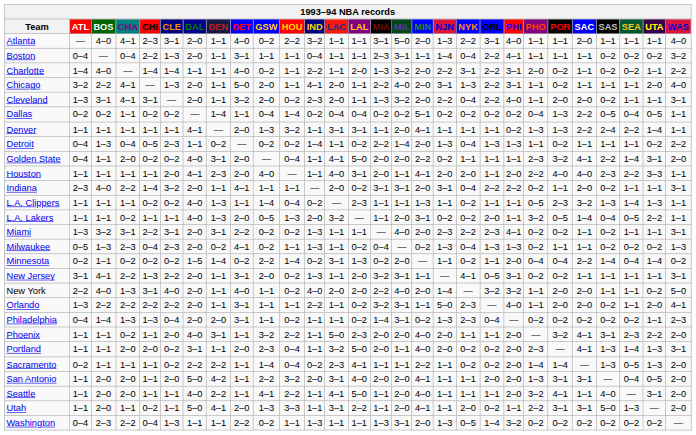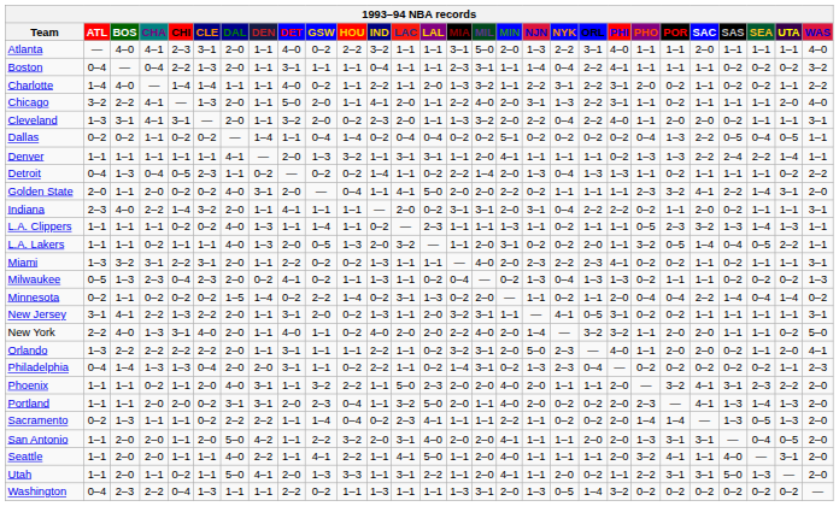 <table class="wikitable" style="font-size:95%; text-align:center;">
 <tr>
 <th colspan=28>1993–94 NBA records</th>
 </tr>
 <tr>
 <th width=100>Team</th>
 <th style="background:#FF0000;color:#FFFFFF;width=35">ATL</th>
 <th style="background:#006400;color:#FFFFFF;width=35">BOS</th>
 <th style="background:#008080;color:#800080;width=35">CHA</th>
 <th style="background:#FF0000;color:#000000;width=35">CHI</th>
 <th style="background:#000080;color:#FF8C00;width=35">CLE</th>
 <th style="background:#00008B;color:#008000;width=35">DAL</th>
 <th style="background:#141A44;color:#BC2224;width=35">DEN</th>
 <th style="background:#0000FF;color:#FF0000;width=35">DET</th>
 <th style="background:#0000FF;color:#FFD700;width=35">GSW</th>
 <th style="background:#FF0000;color:#FFD700;width=35">HOU</th>
 <th style="background:#000080;color:#FFD700;width=35">IND</th>
 <th style="background:#F9160D;color:#1A2E8B;width=35">LAC</th>
 <th style="background:#800080;color:#FFD700;width=35">LAL</th>
 <th style="background:#000000;color:#8B0000;width=35">MIA</th>
 <th style="background:#00471B;color:#5C378A;width=35">MIL</th>
 <th style="background:#0000FF;color:#228B22;width=35">MIN</th>
 <th style="background:#DC143C;color:#0000CD;width=35">NJN</th>
 <th style="background:#0000FF;color:#FF8C00;width=35">NYK</th>
 <th style="background:#0000FF;color:#000000;width=35">ORL</th>
 <th style="background:#FF0000;color:#0000FF;width=35">PHI</th>
 <th style="background:#800080;color:#FF4500;width=35">PHO</th>
 <th style="background:#000000;color:#FF0000;width=35">POR</th>
 <th style="background:#0000FF;color:#FFFFFF;width=35">SAC</th>
 <th style="background:#000000;color:#C0C0C0;width=35">SAS</th>
 <th style="background:#005831;color:#FFC322;width=35">SEA</th>
 <th style="background:#36004A;color:#FFFF00;width=35">UTA</th>
 <th style="background:#DC143C;color:#0000CD;width=35">WAS</th>
 </tr>
 <tr>
 <td style="text-align:left;"><a href='#'>Atlanta</a></td>
 <td>—</td>
 <td>4–0</td>
 <td>4–1</td>
 <td>2–3</td>
 <td>3–1</td>
 <td>2–0</td>
 <td>1–1</td>
 <td>4–0</td>
 <td>0–2</td>
 <td>2–2</td>
 <td>3–2</td>
 <td>1–1</td>
 <td>1–1</td>
 <td>3–1</td>
 <td>5–0</td>
 <td>2–0</td>
 <td>1–3</td>
 <td>2–2</td>
 <td>3–1</td>
 <td>4–0</td>
 <td>1–1</td>
 <td>1–1</td>
 <td>2–0</td>
 <td>1–1</td>
 <td>1–1</td>
 <td>1–1</td>
 <td>4–0</td>
 </tr>
 <tr>
 <td style="text-align:left;"><a href='#'>Boston</a></td>
 <td>0–4</td>
 <td>—</td>
 <td>0–4</td>
 <td>2–2</td>
 <td>1–3</td>
 <td>2–0</td>
 <td>1–1</td>
 <td>3–1</td>
 <td>1–1</td>
 <td>1–1</td>
 <td>0–4</td>
 <td>1–1</td>
 <td>1–1</td>
 <td>2–3</td>
 <td>3–1</td>
 <td>1–1</td>
 <td>1–4</td>
 <td>0–4</td>
 <td>2–2</td>
 <td>4–1</td>
 <td>1–1</td>
 <td>1–1</td>
 <td>1–1</td>
 <td>0–2</td>
 <td>0–2</td>
 <td>0–2</td>
 <td>3–2</td>
 </tr>
 <tr>
 <td style="text-align:left;"><a href='#'>Charlotte</a></td>
 <td>1–4</td>
 <td>4–0</td>
 <td>—</td>
 <td>1–4</td>
 <td>1–4</td>
 <td>1–1</td>
 <td>1–1</td>
 <td>4–0</td>
 <td>0–2</td>
 <td>1–1</td>
 <td>2–2</td>
 <td>1–1</td>
 <td>2–0</td>
 <td>1–3</td>
 <td>3–2</td>
-<td>2–0</td>
+<td>1–1</td>
 <td>2–2</td>
 <td>3–1</td>
 <td>2–2</td>
 <td>3–1</td>
 <td>2–0</td>
 <td>0–2</td>
 <td>1–1</td>
 <td>0–2</td>
 <td>0–2</td>
 <td>1–1</td>
 <td>2–2</td>
 </tr>
 <tr>
 <td style="text-align:left;"><a href='#'>Chicago</a></td>
 <td>3–2</td>
 <td>2–2</td>
 <td>4–1</td>
 <td>—</td>
 <td>1–3</td>
 <td>2–0</td>
 <td>1–1</td>
 <td>5–0</td>
 <td>2–0</td>
 <td>1–1</td>
 <td>4–1</td>
 <td>2–0</td>
 <td>1–1</td>
 <td>2–2</td>
 <td>4–0</td>
 <td>2–0</td>
 <td>3–1</td>
 <td>1–3</td>
 <td>2–2</td>
 <td>3–1</td>
 <td>1–1</td>
 <td>0–2</td>
 <td>1–1</td>
 <td>1–1</td>
 <td>1–1</td>
 <td>2–0</td>
 <td>4–0</td>
 </tr>
 <tr>
 <td style="text-align:left;"><a href='#'>Cleveland</a></td>
 <td>1–3</td>
 <td>3–1</td>
 <td>4–1</td>
 <td>3–1</td>
 <td>—</td>
 <td>2–0</td>
 <td>1–1</td>
 <td>3–2</td>
 <td>2–0</td>
 <td>0–2</td>
 <td>2–3</td>
 <td>2–0</td>
 <td>1–1</td>
 <td>1–3</td>
 <td>3–2</td>
 <td>2–0</td>
 <td>2–2</td>
 <td>0–4</td>
 <td>2–2</td>
 <td>4–0</td>
 <td>1–1</td>
 <td>2–0</td>
 <td>2–0</td>
 <td>0–2</td>
 <td>1–1</td>
 <td>1–1</td>
 <td>3–1</td>
 </tr>
 <tr>
 <td style="text-align:left;"><a href='#'>Dallas</a></td>
 <td>0–2</td>
 <td>0–2</td>
 <td>1–1</td>
 <td>0–2</td>
 <td>0–2</td>
 <td>—</td>
 <td>1–4</td>
 <td>1–1</td>
 <td>0–4</td>
 <td>1–4</td>
 <td>0–2</td>
 <td>0–4</td>
 <td>0–4</td>
 <td>0–2</td>
 <td>0–2</td>
 <td>5–1</td>
 <td>0–2</td>
 <td>0–2</td>
 <td>0–2</td>
 <td>0–2</td>
 <td>0–4</td>
 <td>1–3</td>
 <td>2–2</td>
 <td>0–5</td>
 <td>0–4</td>
 <td>0–5</td>
 <td>1–1</td>
 </tr>
 <tr>
 <td style="text-align:left;"><a href='#'>Denver</a></td>
 <td>1–1</td>
 <td>1–1</td>
 <td>1–1</td>
 <td>1–1</td>
 <td>1–1</td>
 <td>4–1</td>
 <td>—</td>
 <td>2–0</td>
 <td>1–3</td>
 <td>3–2</td>
 <td>1–1</td>
 <td>3–1</td>
 <td>3–1</td>
 <td>1–1</td>
 <td>2–0</td>
 <td>4–1</td>
 <td>1–1</td>
 <td>1–1</td>
 <td>1–1</td>
 <td>0–2</td>
 <td>1–3</td>
 <td>1–3</td>
 <td>2–2</td>
 <td>2–4</td>
 <td>2–2</td>
 <td>1–4</td>
 <td>1–1</td>
 </tr>
 <tr>
 <td style="text-align:left;"><a href='#'>Detroit</a></td>
 <td>0–4</td>
 <td>1–3</td>
 <td>0–4</td>
 <td>0–5</td>
 <td>2–3</td>
 <td>1–1</td>
 <td>0–2</td>
 <td>—</td>
 <td>0–2</td>
 <td>0–2</td>
 <td>1–4</td>
 <td>1–1</td>
 <td>0–2</td>
 <td>2–2</td>
 <td>1–4</td>
 <td>2–0</td>
 <td>1–3</td>
 <td>0–4</td>
 <td>1–3</td>
 <td>1–3</td>
 <td>1–1</td>
 <td>0–2</td>
 <td>1–1</td>
 <td>1–1</td>
 <td>1–1</td>
 <td>0–2</td>
 <td>2–2</td>
 </tr>
 <tr>
 <td style="text-align:left;"><a href='#'>Golden State</a></td>
-<td>0–4</td>
+<td>2–0</td>
 <td>1–1</td>
 <td>2–0</td>
 <td>0–2</td>
 <td>0–2</td>
 <td>4–0</td>
 <td>3–1</td>
 <td>2–0</td>
 <td>—</td>
 <td>0–4</td>
 <td>1–1</td>
 <td>4–1</td>
 <td>5–0</td>
 <td>2–0</td>
 <td>2–0</td>
 <td>2–2</td>
 <td>0–2</td>
 <td>1–1</td>
 <td>1–1</td>
 <td>1–1</td>
 <td>2–3</td>
 <td>3–2</td>
 <td>4–1</td>
 <td>2–2</td>
 <td>1–4</td>
 <td>3–1</td>
 <td>2–0</td>
-</tr>
-<tr>
-<td style="text-align:left;"><a href='#'>Houston</a></td>
-<td>1–1</td>
-<td>1–1</td>
-<td>1–1</td>
-<td>1–1</td>
-<td>2–0</td>
-<td>4–1</td>
-<td>2–3</td>
-<td>2–0</td>
-<td>4–0</td>
-<td>—</td>
-<td>1–1</td>
-<td>4–0</td>
-<td>3–1</td>
-<td>2–0</td>
-<td>1–1</td>
-<td>4–1</td>
-<td>2–0</td>
-<td>2–0</td>
-<td>1–1</td>
-<td>2–0</td>
-<td>2–2</td>
-<td>4–0</td>
-<td>4–0</td>
-<td>2–3</td>
-<td>2–2</td>
-<td>3–3</td>
-<td>1–1</td>
 </tr>
 <tr>
 <td style="text-align:left;"><a href='#'>Indiana</a></td>
 <td>2–3</td>
 <td>4–0</td>
 <td>2–2</td>
 <td>1–4</td>
 <td>3–2</td>
 <td>2–0</td>
 <td>1–1</td>
 <td>4–1</td>
 <td>1–1</td>
 <td>1–1</td>
 <td>—</td>
 <td>2–0</td>
 <td>0–2</td>
 <td>3–1</td>
 <td>3–1</td>
 <td>2–0</td>
 <td>3–1</td>
 <td>0–4</td>
 <td>2–2</td>
 <td>2–2</td>
 <td>0–2</td>
 <td>1–1</td>
 <td>2–0</td>
 <td>0–2</td>
 <td>1–1</td>
 <td>1–1</td>
 <td>3–1</td>
 </tr>
 <tr>
 <td style="text-align:left;"><a href='#'>L.A. Clippers</a></td>
 <td>1–1</td>
 <td>1–1</td>
 <td>1–1</td>
 <td>0–2</td>
 <td>0–2</td>
 <td>4–0</td>
 <td>1–3</td>
 <td>1–1</td>
 <td>1–4</td>
-<td>0–4</td>
+<td>1–1</td>
 <td>0–2</td>
 <td>—</td>
 <td>2–3</td>
 <td>1–1</td>
 <td>1–1</td>
 <td>1–3</td>
 <td>1–1</td>
 <td>0–2</td>
 <td>1–1</td>
 <td>1–1</td>
 <td>0–5</td>
 <td>2–3</td>
 <td>3–2</td>
 <td>1–3</td>
 <td>1–4</td>
 <td>1–3</td>
 <td>1–1</td>
 </tr>
 <tr>
 <td style="text-align:left;"><a href='#'>L.A. Lakers</a></td>
 <td>1–1</td>
 <td>1–1</td>
 <td>0–2</td>
 <td>1–1</td>
 <td>1–1</td>
 <td>4–0</td>
 <td>1–3</td>
 <td>2–0</td>
 <td>0–5</td>
 <td>1–3</td>
 <td>2–0</td>
 <td>3–2</td>
 <td>—</td>
 <td>1–1</td>
 <td>2–0</td>
 <td>3–1</td>
 <td>0–2</td>
 <td>0–2</td>
 <td>2–0</td>
 <td>1–1</td>
 <td>3–2</td>
 <td>0–5</td>
 <td>1–4</td>
 <td>0–4</td>
 <td>0–5</td>
 <td>2–2</td>
 <td>1–1</td>
 </tr>
 <tr>
 <td style="text-align:left;"><a href='#'>Miami</a></td>
 <td>1–3</td>
 <td>3–2</td>
 <td>3–1</td>
 <td>2–2</td>
 <td>3–1</td>
 <td>2–0</td>
-<td>3–1</td>
+<td>1–1</td>
 <td>2–2</td>
 <td>0–2</td>
 <td>0–2</td>
 <td>1–3</td>
 <td>1–1</td>
 <td>1–1</td>
 <td>—</td>
 <td>4–0</td>
 <td>2–0</td>
 <td>2–3</td>
 <td>2–2</td>
 <td>2–3</td>
 <td>4–1</td>
 <td>0–2</td>
 <td>0–2</td>
 <td>1–1</td>
 <td>0–2</td>
 <td>1–1</td>
 <td>1–1</td>
 <td>3–1</td>
 </tr>
 <tr>
 <td style="text-align:left;"><a href='#'>Milwaukee</a></td>
 <td>0–5</td>
 <td>1–3</td>
 <td>2–3</td>
 <td>0–4</td>
 <td>2–3</td>
 <td>2–0</td>
 <td>0–2</td>
 <td>4–1</td>
 <td>0–2</td>
 <td>1–1</td>
 <td>1–3</td>
 <td>1–1</td>
 <td>0–2</td>
 <td>0–4</td>
 <td>—</td>
 <td>0–2</td>
 <td>1–3</td>
 <td>0–4</td>
 <td>1–3</td>
 <td>1–3</td>
 <td>0–2</td>
 <td>1–1</td>
 <td>1–1</td>
 <td>0–2</td>
 <td>0–2</td>
 <td>0–2</td>
 <td>1–3</td>
 </tr>
 <tr>
 <td style="text-align:left;"><a href='#'>Minnesota</a></td>
 <td>0–2</td>
 <td>1–1</td>
 <td>0–2</td>
 <td>0–2</td>
 <td>0–2</td>
 <td>1–5</td>
 <td>1–4</td>
 <td>0–2</td>
 <td>2–2</td>
 <td>1–4</td>
 <td>0–2</td>
 <td>3–1</td>
 <td>1–3</td>
 <td>0–2</td>
 <td>2–0</td>
 <td>—</td>
 <td>1–1</td>
 <td>0–2</td>
 <td>1–1</td>
 <td>2–0</td>
 <td>0–4</td>
 <td>0–4</td>
 <td>2–2</td>
 <td>1–4</td>
 <td>0–4</td>
 <td>1–4</td>
 <td>0–2</td>
 </tr>
 <tr>
 <td style="text-align:left;"><a href='#'>New Jersey</a></td>
 <td>3–1</td>
 <td>4–1</td>
 <td>2–2</td>
 <td>1–3</td>
 <td>2–2</td>
 <td>2–0</td>
 <td>1–1</td>
 <td>3–1</td>
 <td>2–0</td>
 <td>0–2</td>
 <td>1–3</td>
 <td>1–1</td>
 <td>2–0</td>
 <td>3–2</td>
 <td>3–1</td>
 <td>1–1</td>
 <td>—</td>
 <td>4–1</td>
 <td>0–5</td>
 <td>3–1</td>
 <td>0–2</td>
 <td>0–2</td>
 <td>1–1</td>
 <td>1–1</td>
 <td>1–1</td>
 <td>1–1</td>
 <td>3–1</td>
 </tr>
 <tr>
 <td style="text-align:left;">New York</td>
 <td>2–2</td>
 <td>4–0</td>
 <td>1–3</td>
 <td>3–1</td>
 <td>4–0</td>
 <td>2–0</td>
 <td>1–1</td>
 <td>4–0</td>
 <td>1–1</td>
 <td>0–2</td>
 <td>4–0</td>
 <td>2–0</td>
 <td>2–0</td>
 <td>2–2</td>
 <td>4–0</td>
 <td>2–0</td>
 <td>1–4</td>
 <td>—</td>
 <td>3–2</td>
 <td>3–2</td>
 <td>1–1</td>
 <td>2–0</td>
 <td>2–0</td>
 <td>1–1</td>
 <td>1–1</td>
 <td>0–2</td>
 <td>5–0</td>
 </tr>
 <tr>
 <td style="text-align:left;"><a href='#'>Orlando</a></td>
 <td>1–3</td>
 <td>2–2</td>
 <td>2–2</td>
 <td>2–2</td>
 <td>2–2</td>
 <td>2–0</td>
 <td>1–1</td>
 <td>3–1</td>
 <td>1–1</td>
 <td>1–1</td>
 <td>2–2</td>
 <td>1–1</td>
 <td>0–2</td>
 <td>3–2</td>
 <td>3–1</td>
-<td>1–1</td>
+<td>2–0</td>
 <td>5–0</td>
 <td>2–3</td>
 <td>—</td>
 <td>4–0</td>
 <td>1–1</td>
 <td>2–0</td>
 <td>2–0</td>
 <td>0–2</td>
 <td>1–1</td>
 <td>2–0</td>
 <td>4–1</td>
 </tr>
 <tr>
 <td style="text-align:left;"><a href='#'>Philadelphia</a></td>
 <td>0–4</td>
 <td>1–4</td>
 <td>1–3</td>
 <td>1–3</td>
 <td>0–4</td>
 <td>2–0</td>
 <td>2–0</td>
 <td>3–1</td>
 <td>1–1</td>
 <td>0–2</td>
-<td>1–1</td>
+<td>2–2</td>
 <td>1–1</td>
 <td>0–2</td>
 <td>1–4</td>
 <td>3–1</td>
 <td>0–2</td>
 <td>1–3</td>
 <td>2–3</td>
 <td>0–4</td>
 <td>—</td>
 <td>0–2</td>
 <td>0–2</td>
 <td>0–2</td>
 <td>0–2</td>
 <td>0–2</td>
 <td>1–1</td>
 <td>2–3</td>
 </tr>
 <tr>
 <td style="text-align:left;"><a href='#'>Phoenix</a></td>
 <td>1–1</td>
 <td>1–1</td>
 <td>0–2</td>
 <td>1–1</td>
 <td>2–0</td>
 <td>4–0</td>
 <td>3–1</td>
 <td>1–1</td>
 <td>3–2</td>
 <td>2–2</td>
 <td>1–1</td>
 <td>5–0</td>
 <td>2–3</td>
 <td>2–0</td>
 <td>2–0</td>
 <td>4–0</td>
 <td>2–0</td>
 <td>1–1</td>
 <td>1–1</td>
 <td>2–0</td>
 <td>—</td>
 <td>3–2</td>
 <td>4–1</td>
 <td>3–1</td>
 <td>2–3</td>
 <td>2–2</td>
 <td>2–0</td>
 </tr>
 <tr>
 <td style="text-align:left;"><a href='#'>Portland</a></td>
 <td>1–1</td>
 <td>1–1</td>
 <td>2–0</td>
 <td>2–0</td>
 <td>0–2</td>
 <td>3–1</td>
-<td>1–1</td>
+<td>3–1</td>
 <td>2–0</td>
 <td>2–3</td>
 <td>0–4</td>
 <td>1–1</td>
 <td>3–2</td>
 <td>5–0</td>
 <td>2–0</td>
 <td>1–1</td>
 <td>4–0</td>
 <td>2–0</td>
 <td>0–2</td>
 <td>0–2</td>
 <td>2–0</td>
 <td>2–3</td>
 <td>—</td>
 <td>4–1</td>
 <td>1–3</td>
 <td>1–4</td>
 <td>1–3</td>
-<td>3–1</td>
+<td>2–0</td>
 </tr>
 <tr>
 <td style="text-align:left;"><a href='#'>Sacramento</a></td>
 <td>0–2</td>
-<td>1–1</td>
+<td>1–3</td>
 <td>1–1</td>
 <td>1–1</td>
 <td>0–2</td>
 <td>2–2</td>
 <td>2–2</td>
 <td>1–1</td>
 <td>1–4</td>
 <td>0–4</td>
 <td>0–2</td>
 <td>2–3</td>
 <td>4–1</td>
 <td>1–1</td>
 <td>1–1</td>
 <td>2–2</td>
 <td>1–1</td>
 <td>0–2</td>
 <td>0–2</td>
 <td>2–0</td>
 <td>1–4</td>
 <td>1–4</td>
 <td>—</td>
 <td>1–3</td>
 <td>0–5</td>
 <td>1–3</td>
 <td>2–0</td>
 </tr>
 <tr>
 <td style="text-align:left;"><a href='#'>San Antonio</a></td>
 <td>1–1</td>
 <td>2–0</td>
 <td>2–0</td>
 <td>1–1</td>
 <td>2–0</td>
 <td>5–0</td>
 <td>4–2</td>
 <td>1–1</td>
 <td>2–2</td>
 <td>3–2</td>
 <td>2–0</td>
 <td>3–1</td>
 <td>4–0</td>
 <td>2–0</td>
 <td>2–0</td>
 <td>4–1</td>
 <td>1–1</td>
 <td>1–1</td>
 <td>2–0</td>
 <td>2–0</td>
 <td>1–3</td>
 <td>3–1</td>
 <td>3–1</td>
 <td>—</td>
 <td>0–4</td>
 <td>0–5</td>
 <td>2–0</td>
 </tr>
 <tr>
 <td style="text-align:left;"><a href='#'>Seattle</a></td>
 <td>1–1</td>
 <td>2–0</td>
 <td>2–0</td>
 <td>1–1</td>
 <td>1–1</td>
 <td>4–0</td>
 <td>2–2</td>
 <td>1–1</td>
 <td>4–1</td>
 <td>2–2</td>
 <td>1–1</td>
 <td>4–1</td>
 <td>5–0</td>
 <td>1–1</td>
 <td>2–0</td>
 <td>4–0</td>
 <td>1–1</td>
 <td>1–1</td>
 <td>1–1</td>
 <td>2–0</td>
 <td>3–2</td>
 <td>4–1</td>
 <td>1–1</td>
 <td>4–0</td>
 <td>—</td>
 <td>3–1</td>
 <td>2–0</td>
 </tr>
 <tr>
 <td style="text-align:left;"><a href='#'>Utah</a></td>
 <td>1–1</td>
 <td>2–0</td>
 <td>1–1</td>
 <td>0–2</td>
 <td>1–1</td>
 <td>5–0</td>
 <td>4–1</td>
 <td>2–0</td>
 <td>1–3</td>
 <td>3–3</td>
 <td>1–1</td>
 <td>3–1</td>
 <td>2–2</td>
 <td>1–1</td>
 <td>2–0</td>
 <td>4–1</td>
 <td>1–1</td>
 <td>2–0</td>
 <td>0–2</td>
 <td>1–1</td>
 <td>2–2</td>
 <td>3–1</td>
 <td>3–1</td>
 <td>5–0</td>
 <td>1–3</td>
 <td>—</td>
 <td>2–0</td>
 </tr>
 <tr>
 <td style="text-align:left;"><a href='#'>Washington</a></td>
 <td>0–4</td>
 <td>2–3</td>
 <td>2–2</td>
 <td>0–4</td>
 <td>1–3</td>
 <td>1–1</td>
 <td>1–1</td>
 <td>2–2</td>
 <td>0–2</td>
 <td>1–1</td>
 <td>1–3</td>
 <td>1–1</td>
 <td>1–1</td>
 <td>1–3</td>
 <td>3–1</td>
 <td>2–0</td>
 <td>1–3</td>
 <td>0–5</td>
 <td>1–4</td>
 <td>3–2</td>
 <td>0–2</td>
 <td>0–2</td>
 <td>0–2</td>
 <td>0–2</td>
 <td>0–2</td>
 <td>0–2</td>
 <td>—</td>
 </tr>
 </table>
